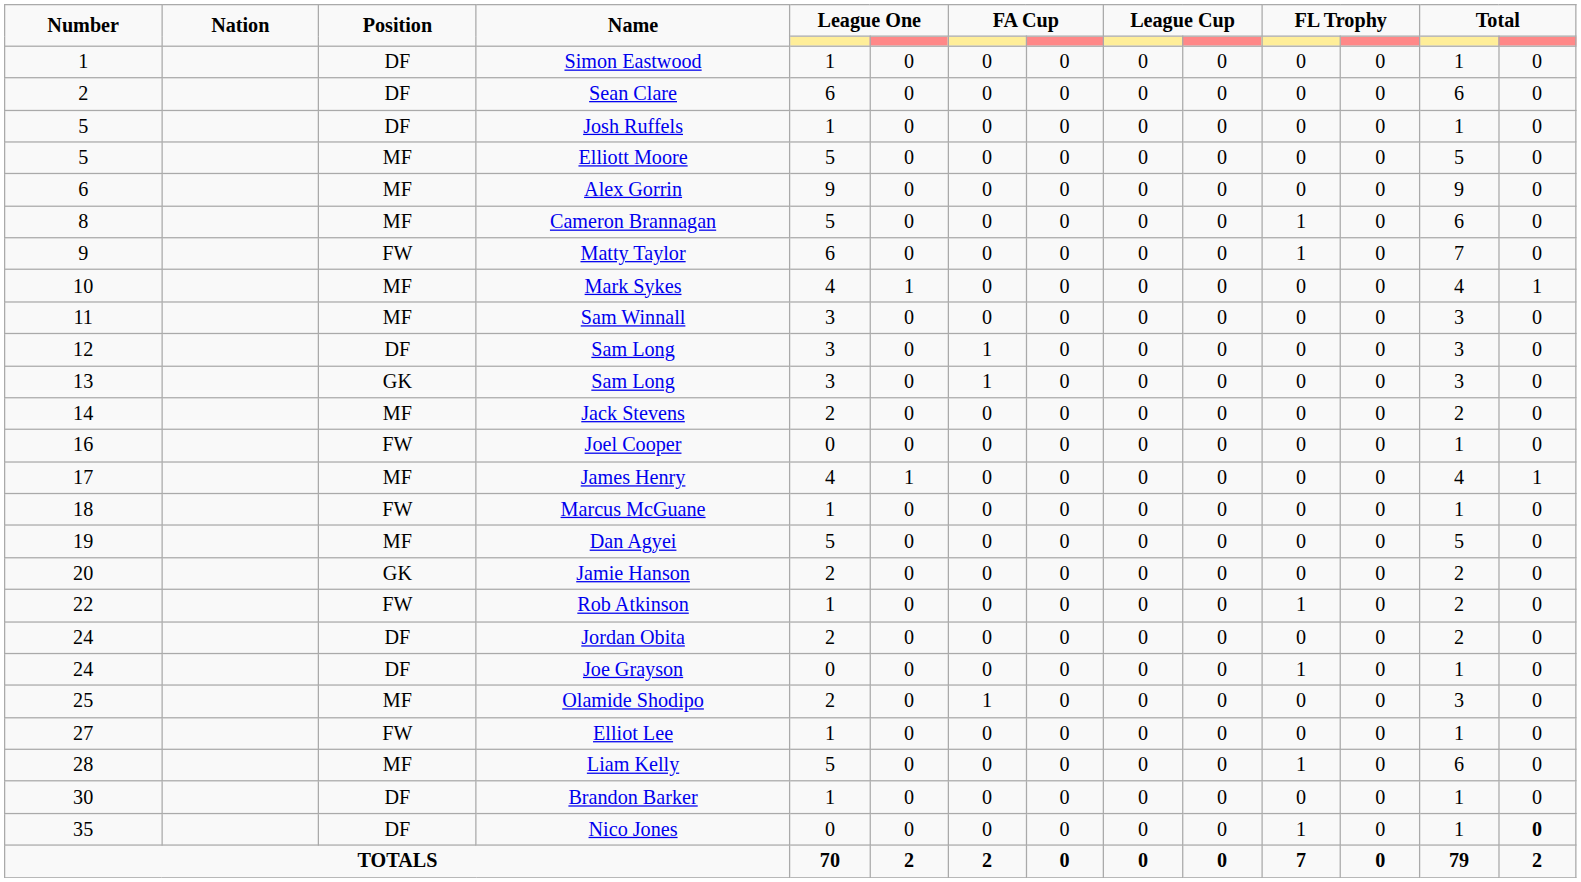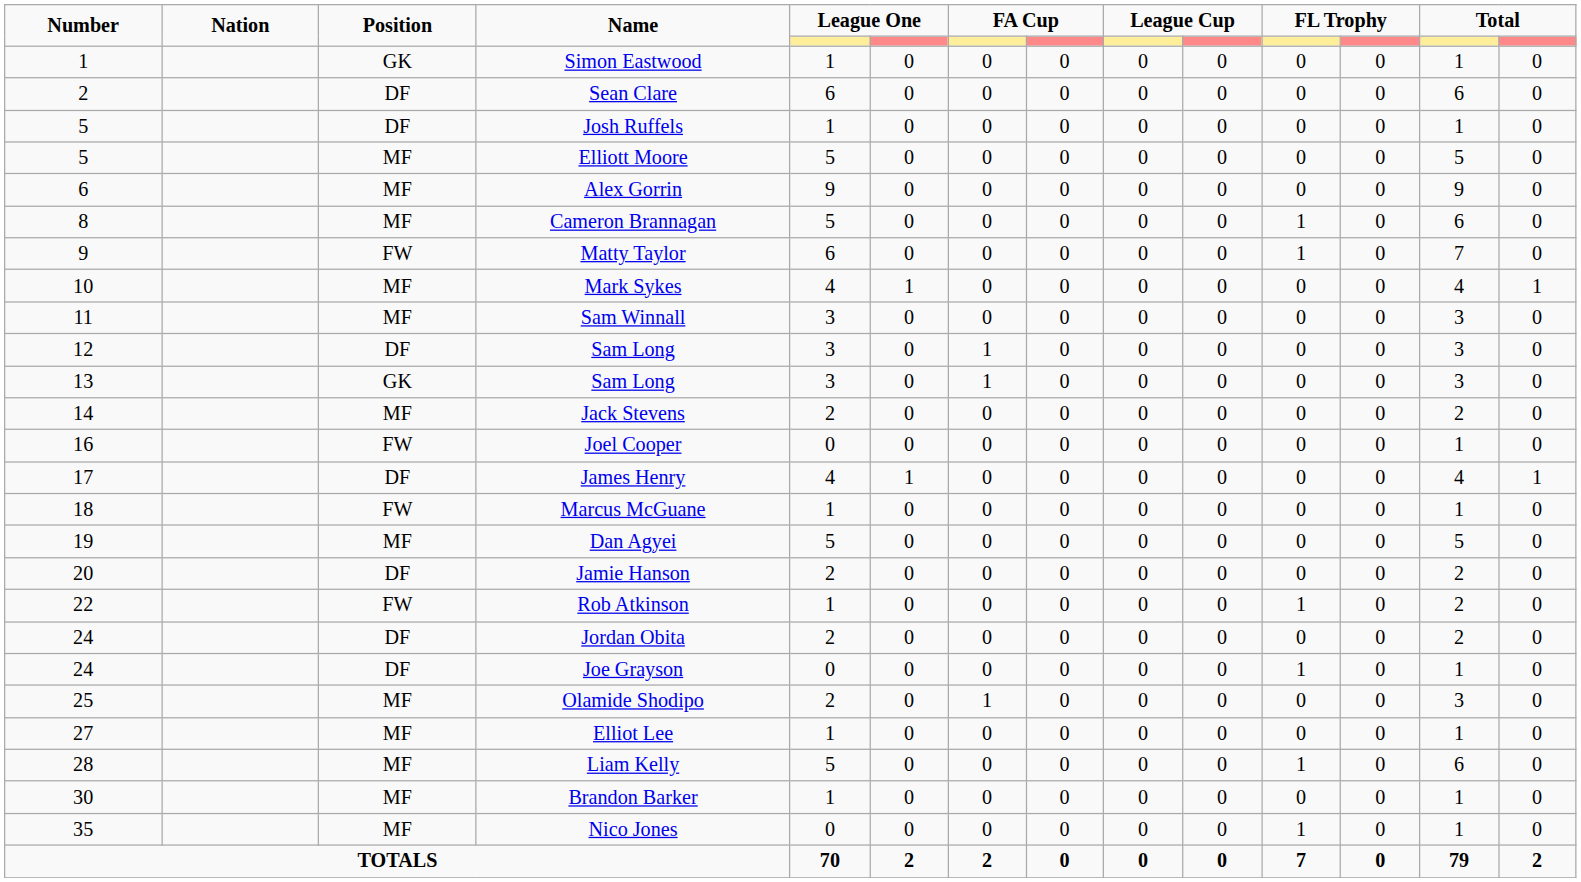 <table class="wikitable" style="font-size: 100%; text-align: center;">
 <tr>
 <td rowspan="2" width="10%" align="center"><strong>Number</strong></td>
 <td rowspan="2" width="10%" align="center"><strong>Nation</strong></td>
 <td rowspan="2" width="10%" align="center"><strong>Position</strong></td>
 <td rowspan="2" width="20%" align="center"><strong>Name</strong></td>
 <td colspan="2" align="center"><strong>League One</strong></td>
 <td colspan="2" align="center"><strong>FA Cup</strong></td>
 <td colspan="2" align="center"><strong>League Cup</strong></td>
 <td colspan="2" align="center"><strong>FL Trophy</strong></td>
 <td colspan="2" align="center"><strong>Total</strong></td>
 </tr>
 <tr>
 <th width=60 style="background: #FFEE99"></th>
 <th width=60 style="background: #FF8888"></th>
 <th width=60 style="background: #FFEE99"></th>
 <th width=60 style="background: #FF8888"></th>
 <th width=60 style="background: #FFEE99"></th>
 <th width=60 style="background: #FF8888"></th>
 <th width=60 style="background: #FFEE99"></th>
 <th width=60 style="background: #FF8888"></th>
 <th width=60 style="background: #FFEE99"></th>
 <th width=60 style="background: #FF8888"></th>
 </tr>
 <tr>
 <td>1</td>
 <td></td>
-<td>DF</td>
+<td>GK</td>
 <td><a href='#'>Simon Eastwood</a></td>
 <td>1</td>
 <td>0</td>
 <td>0</td>
 <td>0</td>
 <td>0</td>
 <td>0</td>
 <td>0</td>
 <td>0</td>
 <td>1</td>
 <td>0</td>
 </tr>
 <tr>
 <td>2</td>
 <td></td>
 <td>DF</td>
 <td><a href='#'>Sean Clare</a></td>
 <td>6</td>
 <td>0</td>
 <td>0</td>
 <td>0</td>
 <td>0</td>
 <td>0</td>
 <td>0</td>
 <td>0</td>
 <td>6</td>
 <td>0</td>
 </tr>
 <tr>
 <td>5</td>
 <td></td>
 <td>DF</td>
 <td><a href='#'>Josh Ruffels</a></td>
 <td>1</td>
 <td>0</td>
 <td>0</td>
 <td>0</td>
 <td>0</td>
 <td>0</td>
 <td>0</td>
 <td>0</td>
 <td>1</td>
 <td>0</td>
 </tr>
 <tr>
 <td>5</td>
 <td></td>
 <td>MF</td>
 <td><a href='#'>Elliott Moore</a></td>
 <td>5</td>
 <td>0</td>
 <td>0</td>
 <td>0</td>
 <td>0</td>
 <td>0</td>
 <td>0</td>
 <td>0</td>
 <td>5</td>
 <td>0</td>
 </tr>
 <tr>
 <td>6</td>
 <td></td>
 <td>MF</td>
 <td><a href='#'>Alex Gorrin</a></td>
 <td>9</td>
 <td>0</td>
 <td>0</td>
 <td>0</td>
 <td>0</td>
 <td>0</td>
 <td>0</td>
 <td>0</td>
 <td>9</td>
 <td>0</td>
 </tr>
 <tr>
 <td>8</td>
 <td></td>
 <td>MF</td>
 <td><a href='#'>Cameron Brannagan</a></td>
 <td>5</td>
 <td>0</td>
 <td>0</td>
 <td>0</td>
 <td>0</td>
 <td>0</td>
 <td>1</td>
 <td>0</td>
 <td>6</td>
 <td>0</td>
 </tr>
 <tr>
 <td>9</td>
 <td></td>
 <td>FW</td>
 <td><a href='#'>Matty Taylor</a></td>
 <td>6</td>
 <td>0</td>
 <td>0</td>
 <td>0</td>
 <td>0</td>
 <td>0</td>
 <td>1</td>
 <td>0</td>
 <td>7</td>
 <td>0</td>
 </tr>
 <tr>
 <td>10</td>
 <td></td>
 <td>MF</td>
 <td><a href='#'>Mark Sykes</a></td>
 <td>4</td>
 <td>1</td>
 <td>0</td>
 <td>0</td>
 <td>0</td>
 <td>0</td>
 <td>0</td>
 <td>0</td>
 <td>4</td>
 <td>1</td>
 </tr>
 <tr>
 <td>11</td>
 <td></td>
 <td>MF</td>
 <td><a href='#'>Sam Winnall</a></td>
 <td>3</td>
 <td>0</td>
 <td>0</td>
 <td>0</td>
 <td>0</td>
 <td>0</td>
 <td>0</td>
 <td>0</td>
 <td>3</td>
 <td>0</td>
 </tr>
 <tr>
 <td>12</td>
 <td></td>
 <td>DF</td>
 <td><a href='#'>Sam Long</a></td>
 <td>3</td>
 <td>0</td>
 <td>1</td>
 <td>0</td>
 <td>0</td>
 <td>0</td>
 <td>0</td>
 <td>0</td>
 <td>3</td>
 <td>0</td>
 </tr>
 <tr>
 <td>13</td>
 <td></td>
 <td>GK</td>
 <td><a href='#'>Sam Long</a></td>
 <td>3</td>
 <td>0</td>
 <td>1</td>
 <td>0</td>
 <td>0</td>
 <td>0</td>
 <td>0</td>
 <td>0</td>
 <td>3</td>
 <td>0</td>
 </tr>
 <tr>
 <td>14</td>
 <td></td>
 <td>MF</td>
 <td><a href='#'>Jack Stevens</a></td>
 <td>2</td>
 <td>0</td>
 <td>0</td>
 <td>0</td>
 <td>0</td>
 <td>0</td>
 <td>0</td>
 <td>0</td>
 <td>2</td>
 <td>0</td>
 </tr>
 <tr>
 <td>16</td>
 <td></td>
 <td>FW</td>
 <td><a href='#'>Joel Cooper</a></td>
 <td>0</td>
 <td>0</td>
 <td>0</td>
 <td>0</td>
 <td>0</td>
 <td>0</td>
 <td>0</td>
 <td>0</td>
 <td>1</td>
 <td>0</td>
 </tr>
 <tr>
 <td>17</td>
 <td></td>
-<td>MF</td>
+<td>DF</td>
 <td><a href='#'>James Henry</a></td>
 <td>4</td>
 <td>1</td>
 <td>0</td>
 <td>0</td>
 <td>0</td>
 <td>0</td>
 <td>0</td>
 <td>0</td>
 <td>4</td>
 <td>1</td>
 </tr>
 <tr>
 <td>18</td>
 <td></td>
 <td>FW</td>
 <td><a href='#'>Marcus McGuane</a></td>
 <td>1</td>
 <td>0</td>
 <td>0</td>
 <td>0</td>
 <td>0</td>
 <td>0</td>
 <td>0</td>
 <td>0</td>
 <td>1</td>
 <td>0</td>
 </tr>
 <tr>
 <td>19</td>
 <td></td>
 <td>MF</td>
 <td><a href='#'>Dan Agyei</a></td>
 <td>5</td>
 <td>0</td>
 <td>0</td>
 <td>0</td>
 <td>0</td>
 <td>0</td>
 <td>0</td>
 <td>0</td>
 <td>5</td>
 <td>0</td>
 </tr>
 <tr>
 <td>20</td>
 <td></td>
-<td>GK</td>
+<td>DF</td>
 <td><a href='#'>Jamie Hanson</a></td>
 <td>2</td>
 <td>0</td>
 <td>0</td>
 <td>0</td>
 <td>0</td>
 <td>0</td>
 <td>0</td>
 <td>0</td>
 <td>2</td>
 <td>0</td>
 </tr>
 <tr>
 <td>22</td>
 <td></td>
 <td>FW</td>
 <td><a href='#'>Rob Atkinson</a></td>
 <td>1</td>
 <td>0</td>
 <td>0</td>
 <td>0</td>
 <td>0</td>
 <td>0</td>
 <td>1</td>
 <td>0</td>
 <td>2</td>
 <td>0</td>
 </tr>
 <tr>
 <td>24</td>
 <td></td>
 <td>DF</td>
 <td><a href='#'>Jordan Obita</a></td>
 <td>2</td>
 <td>0</td>
 <td>0</td>
 <td>0</td>
 <td>0</td>
 <td>0</td>
 <td>0</td>
 <td>0</td>
 <td>2</td>
 <td>0</td>
 </tr>
 <tr>
 <td>24</td>
 <td></td>
 <td>DF</td>
 <td><a href='#'>Joe Grayson</a></td>
 <td>0</td>
 <td>0</td>
 <td>0</td>
 <td>0</td>
 <td>0</td>
 <td>0</td>
 <td>1</td>
 <td>0</td>
 <td>1</td>
 <td>0</td>
 </tr>
 <tr>
 <td>25</td>
 <td></td>
 <td>MF</td>
 <td><a href='#'>Olamide Shodipo</a></td>
 <td>2</td>
 <td>0</td>
 <td>1</td>
 <td>0</td>
 <td>0</td>
 <td>0</td>
 <td>0</td>
 <td>0</td>
 <td>3</td>
 <td>0</td>
 </tr>
 <tr>
 <td>27</td>
 <td></td>
-<td>FW</td>
+<td>MF</td>
 <td><a href='#'>Elliot Lee</a></td>
 <td>1</td>
 <td>0</td>
 <td>0</td>
 <td>0</td>
 <td>0</td>
 <td>0</td>
 <td>0</td>
 <td>0</td>
 <td>1</td>
 <td>0</td>
 </tr>
 <tr>
 <td>28</td>
 <td></td>
 <td>MF</td>
 <td><a href='#'>Liam Kelly</a></td>
 <td>5</td>
 <td>0</td>
 <td>0</td>
 <td>0</td>
 <td>0</td>
 <td>0</td>
 <td>1</td>
 <td>0</td>
 <td>6</td>
 <td>0</td>
 </tr>
 <tr>
 <td>30</td>
 <td></td>
-<td>DF</td>
+<td>MF</td>
 <td><a href='#'>Brandon Barker</a></td>
 <td>1</td>
 <td>0</td>
 <td>0</td>
 <td>0</td>
 <td>0</td>
 <td>0</td>
 <td>0</td>
 <td>0</td>
 <td>1</td>
 <td>0</td>
 </tr>
 <tr>
 <td>35</td>
 <td></td>
-<td>DF</td>
+<td>MF</td>
 <td><a href='#'>Nico Jones</a></td>
 <td>0</td>
 <td>0</td>
 <td>0</td>
 <td>0</td>
 <td>0</td>
 <td>0</td>
 <td>1</td>
 <td>0</td>
 <td>1</td>
-<td><strong>0</strong></td>
+<td>0</td>
 </tr>
 <tr>
 <td colspan="4"><strong>TOTALS</strong></td>
 <td><strong>70</strong> </td>
 <td><strong>2</strong>  </td>
 <td><strong>2</strong>  </td>
 <td><strong>0</strong>  </td>
 <td><strong>0</strong>  </td>
 <td><strong>0</strong>  </td>
 <td><strong>7</strong>  </td>
 <td><strong>0</strong>  </td>
 <td><strong>79</strong>  </td>
 <td><strong>2</strong>  </td>
 </tr>
 </table>
